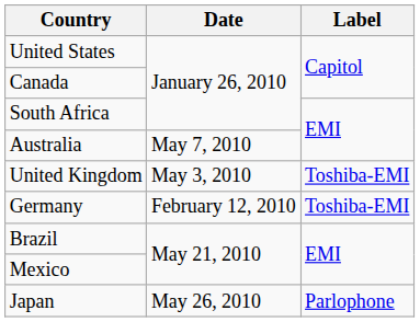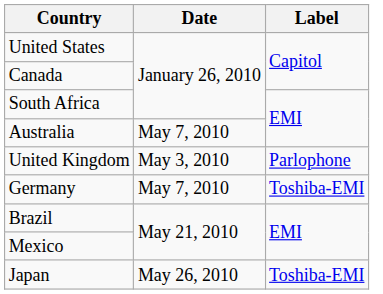 <table class="wikitable">
 <tr>
 <th>Country</th>
 <th>Date</th>
 <th>Label</th>
 </tr>
 <tr>
 <td>United States</td>
 <td rowspan="3">January 26, 2010</td>
 <td rowspan="2"><a href='#'>Capitol</a></td>
 </tr>
 <tr>
 <td>Canada</td>
 </tr>
 <tr>
 <td>South Africa</td>
 <td rowspan="2"><a href='#'>EMI</a></td>
 </tr>
 <tr>
 <td>Australia</td>
 <td>May 7, 2010</td>
 </tr>
 <tr>
 <td>United Kingdom</td>
 <td>May 3, 2010</td>
-<td><a href='#'>Toshiba-EMI</a></td>
+<td><a href='#'>Parlophone</a></td>
 </tr>
 <tr>
 <td>Germany</td>
-<td>February 12, 2010</td>
+<td>May 7, 2010</td>
 <td><a href='#'>Toshiba-EMI</a></td>
 </tr>
 <tr>
 <td>Brazil</td>
 <td rowspan="2">May 21, 2010</td>
 <td rowspan="2"><a href='#'>EMI</a></td>
 </tr>
 <tr>
 <td>Mexico</td>
 </tr>
 <tr>
 <td>Japan</td>
 <td>May 26, 2010</td>
-<td><a href='#'>Parlophone</a></td>
+<td><a href='#'>Toshiba-EMI</a></td>
 </tr>
 </table>
